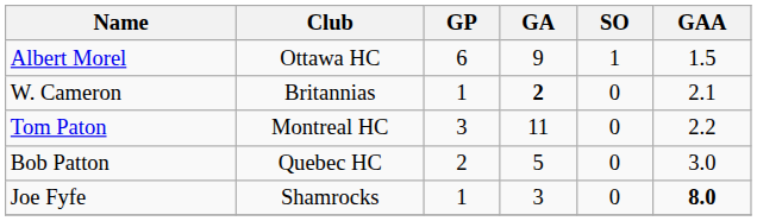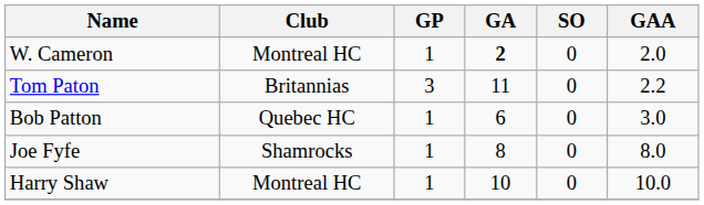 <table class="wikitable" style="text-align:center;">
 <tr>
 <th style="width:10em">Name</th>
 <th style="width:8em">Club</th>
 <th style="width:3em">GP</th>
 <th style="width:3em">GA</th>
 <th style="width:3em">SO</th>
 <th style="width:4em">GAA</th>
 </tr>
 <tr>
-<td align="left"><a href='#'>Albert Morel</a></td>
-<td>Ottawa HC</td>
-<td>6</td>
-<td>9</td>
-<td>1</td>
-<td>1.5</td>
-</tr>
-<tr>
 <td align="left">W. Cameron</td>
-<td>Britannias</td>
+<td>Montreal HC</td>
 <td>1</td>
 <td><strong>2</strong></td>
 <td>0</td>
-<td>2.1</td>
+<td>2.0</td>
 </tr>
 <tr>
 <td align="left"><a href='#'>Tom Paton</a></td>
-<td>Montreal HC</td>
+<td>Britannias</td>
 <td>3</td>
 <td>11</td>
 <td>0</td>
 <td>2.2</td>
 </tr>
 <tr>
 <td align="left">Bob Patton</td>
 <td>Quebec HC</td>
-<td>2</td>
-<td>5</td>
+<td>1</td>
+<td>6</td>
 <td>0</td>
 <td>3.0</td>
 </tr>
 <tr>
 <td align="left">Joe Fyfe</td>
 <td>Shamrocks</td>
 <td>1</td>
-<td>3</td>
+<td>8</td>
 <td>0</td>
-<td><strong>8.0</strong></td>
+<td>8.0</td>
+</tr>
+<tr>
+<td align="left">Harry Shaw</td>
+<td>Montreal HC</td>
+<td>1</td>
+<td>10</td>
+<td>0</td>
+<td>10.0</td>
 </tr>
 <tr>
 </tr>
 </table>
